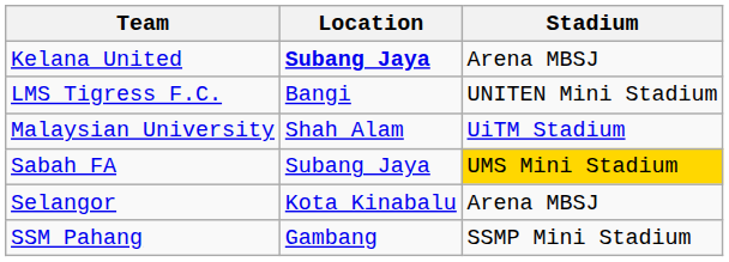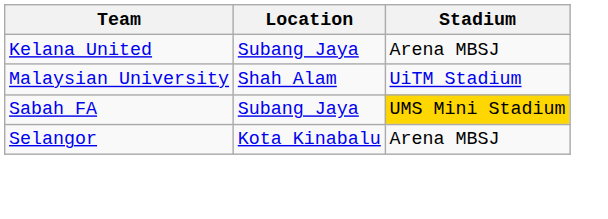 <table class="wikitable sortable">
 <tr>
 <th>Team</th>
 <th>Location</th>
 <th>Stadium</th>
 </tr>
 <tr>
 <td> <a href='#'>Kelana United</a></td>
-<td><strong><a href='#'>Subang Jaya</a></strong></td>
+<td><a href='#'>Subang Jaya</a></td>
 <td>Arena MBSJ</td>
-</tr>
-<tr>
-<td> <a href='#'>LMS Tigress F.C.</a></td>
-<td><a href='#'>Bangi</a></td>
-<td>UNITEN Mini Stadium</td>
 </tr>
 <tr>
 <td> <a href='#'>Malaysian University</a></td>
 <td><a href='#'>Shah Alam</a></td>
 <td><a href='#'>UiTM Stadium</a></td>
 </tr>
 <tr>
 <td> <a href='#'>Sabah FA</a></td>
 <td><a href='#'>Subang Jaya</a></td>
 <td style="background: gold;">UMS Mini Stadium</td>
 </tr>
 <tr>
 <td> <a href='#'>Selangor</a></td>
 <td><a href='#'>Kota Kinabalu</a></td>
 <td>Arena MBSJ</td>
 </tr>
-<tr>
-<td> <a href='#'>SSM Pahang</a></td>
-<td><a href='#'>Gambang</a></td>
-<td>SSMP Mini Stadium</td>
-</tr>
 </table>
